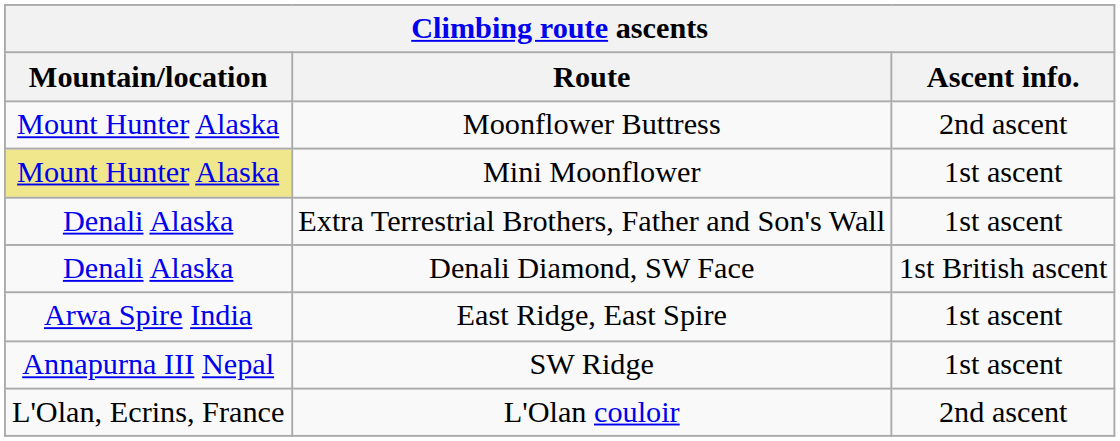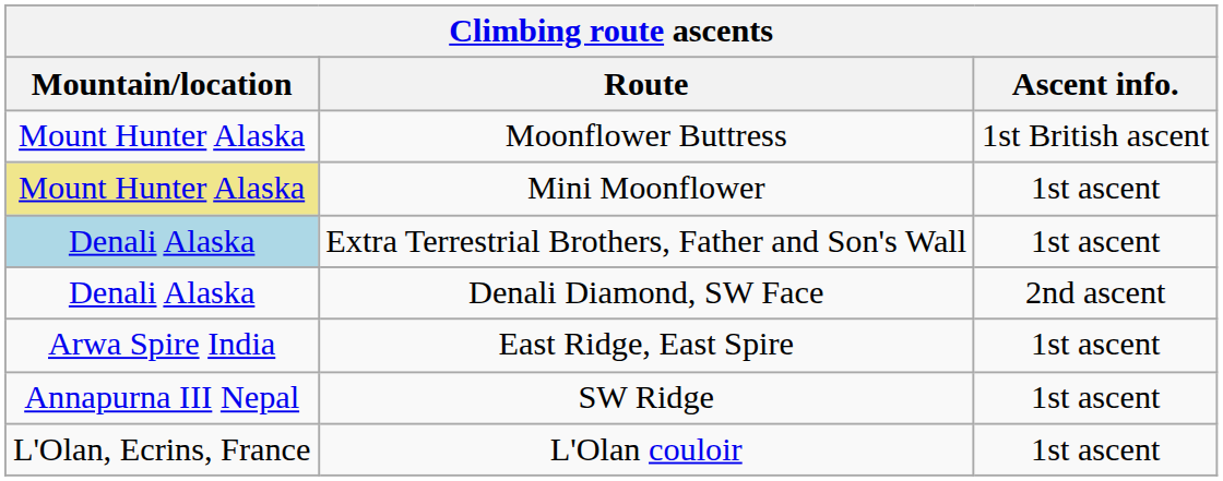 <table class="wikitable" style="float: center; text-align: center">
 <tr>
 <th colspan="3"><a href='#'>Climbing route</a> ascents</th>
 </tr>
 <tr>
 <th>Mountain/location</th>
 <th>Route</th>
 <th>Ascent info.</th>
 </tr>
 <tr>
 <td><a href='#'>Mount Hunter</a> <a href='#'>Alaska</a></td>
 <td>Moonflower Buttress</td>
-<td>2nd ascent</td>
+<td>1st British ascent</td>
 </tr>
 <tr>
 <td style="background: khaki;"><a href='#'>Mount Hunter</a> <a href='#'>Alaska</a></td>
 <td>Mini Moonflower</td>
 <td>1st ascent</td>
 </tr>
 <tr>
-<td><a href='#'>Denali</a> <a href='#'>Alaska</a></td>
+<td style="background: lightblue;"><a href='#'>Denali</a> <a href='#'>Alaska</a></td>
 <td>Extra Terrestrial Brothers, Father and Son's Wall</td>
 <td>1st ascent</td>
 </tr>
 <tr>
 <td><a href='#'>Denali</a> <a href='#'>Alaska</a></td>
 <td>Denali Diamond, SW Face</td>
-<td>1st British ascent</td>
+<td>2nd ascent</td>
 </tr>
 <tr>
 <td><a href='#'>Arwa Spire</a> <a href='#'>India</a></td>
 <td>East Ridge, East Spire</td>
 <td>1st ascent</td>
 </tr>
 <tr>
 <td><a href='#'>Annapurna III</a> <a href='#'>Nepal</a></td>
 <td>SW Ridge</td>
 <td>1st ascent</td>
 </tr>
 <tr>
 <td>L'Olan, Ecrins, France</td>
 <td>L'Olan <a href='#'>couloir</a></td>
-<td>2nd ascent</td>
+<td>1st ascent</td>
 </tr>
 </table>
